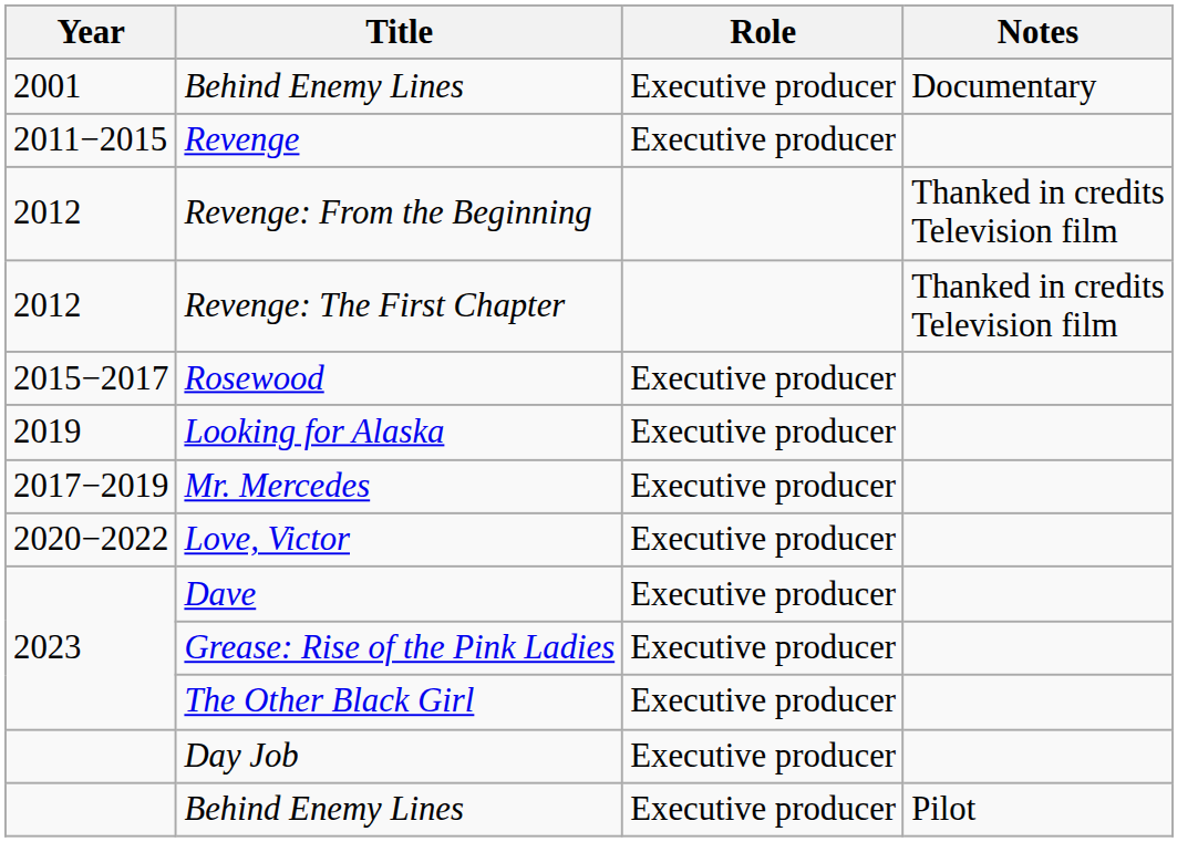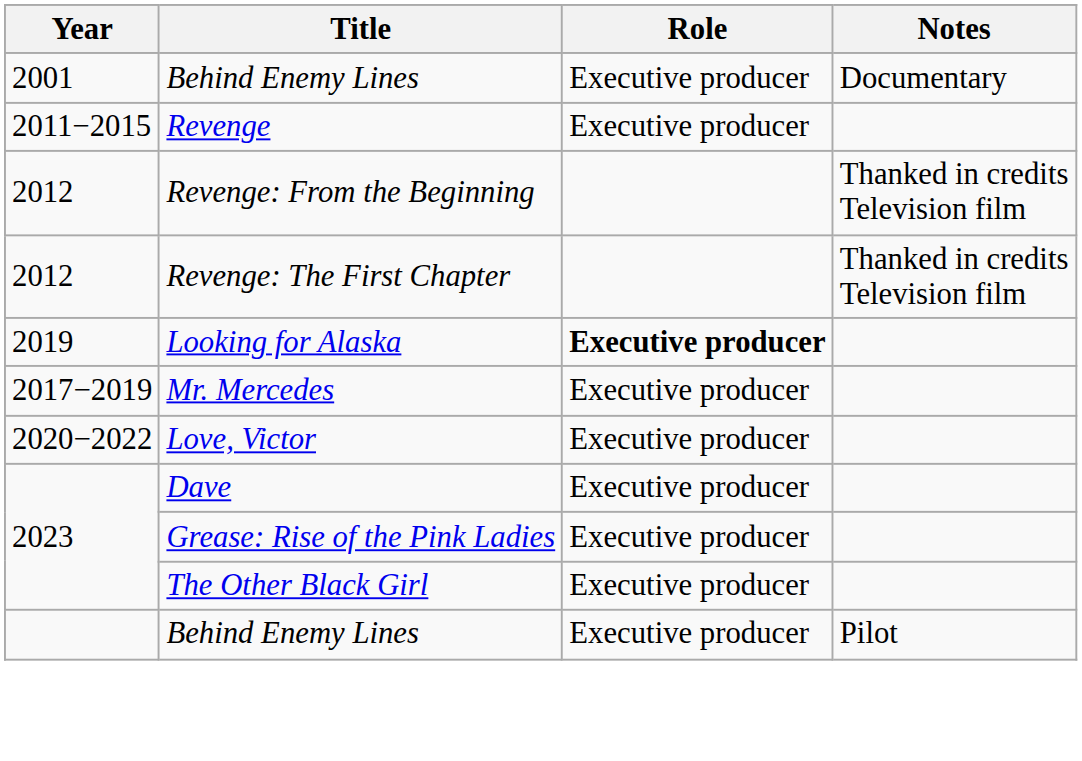 <table class="wikitable sortable">
 <tr>
 <th>Year</th>
 <th>Title</th>
 <th>Role</th>
 <th class="unsortable">Notes</th>
 </tr>
 <tr>
 <td>2001</td>
 <td><em>Behind Enemy Lines</em></td>
 <td>Executive producer</td>
 <td>Documentary</td>
 </tr>
 <tr>
 <td>2011−2015</td>
 <td><em><a href='#'>Revenge</a></em></td>
 <td>Executive producer</td>
 <td></td>
 </tr>
 <tr>
 <td>2012</td>
 <td><em>Revenge: From the Beginning</em></td>
 <td></td>
 <td>Thanked in credits<br>Television film</td>
 </tr>
 <tr>
 <td>2012</td>
 <td><em>Revenge: The First Chapter</em></td>
 <td></td>
 <td>Thanked in credits<br>Television film</td>
 </tr>
 <tr>
-<td>2015−2017</td>
-<td><em><a href='#'>Rosewood</a></em></td>
-<td>Executive producer</td>
-<td></td>
-</tr>
-<tr>
 <td>2019</td>
 <td><em><a href='#'>Looking for Alaska</a></em></td>
-<td>Executive producer</td>
+<td><strong>Executive producer</strong></td>
 <td></td>
 </tr>
 <tr>
 <td>2017−2019</td>
 <td><em><a href='#'>Mr. Mercedes</a></em></td>
 <td>Executive producer</td>
 <td></td>
 </tr>
 <tr>
 <td>2020−2022</td>
 <td><em><a href='#'>Love, Victor</a></em></td>
 <td>Executive producer</td>
 <td></td>
 </tr>
 <tr>
 <td rowspan=3>2023</td>
 <td><em><a href='#'>Dave</a></em></td>
 <td>Executive producer</td>
 <td></td>
 </tr>
 <tr>
 <td><em><a href='#'>Grease: Rise of the Pink Ladies</a></em></td>
 <td>Executive producer</td>
 <td></td>
 </tr>
 <tr>
 <td><em><a href='#'>The Other Black Girl</a></em></td>
 <td>Executive producer</td>
 <td></td>
 </tr>
 <tr>
 <td></td>
-<td><em>Day Job</em></td>
-<td>Executive producer</td>
-<td></td>
-</tr>
-<tr>
-<td></td>
 <td><em>Behind Enemy Lines</em></td>
 <td>Executive producer</td>
 <td>Pilot</td>
 </tr>
 </table>
